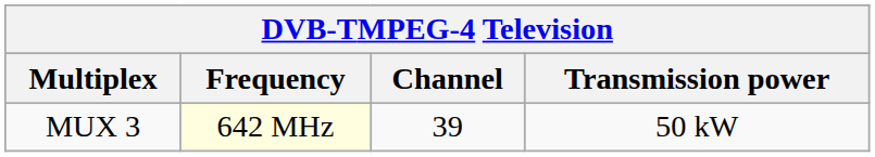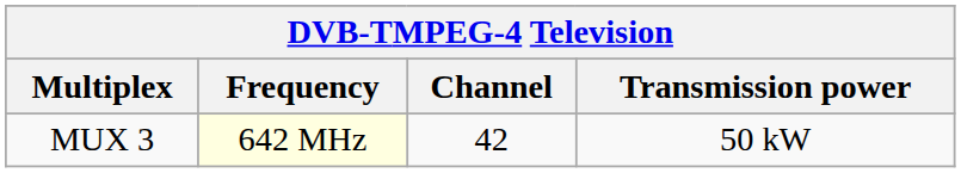 <table class="wikitable" style="width: 450px;">
 <tr>
 <th colspan="5" align="center"><a href='#'>DVB-T</a><a href='#'>MPEG-4</a> <a href='#'>Television</a></th>
 </tr>
 <tr>
 <th>Multiplex</th>
 <th>Frequency</th>
 <th>Channel</th>
 <th>Transmission power</th>
 </tr>
 <tr align="center">
 <td>MUX 3</td>
 <td style="background: lightyellow;">642 MHz</td>
-<td>39</td>
+<td>42</td>
 <td>50 kW</td>
 </tr>
 </table>
